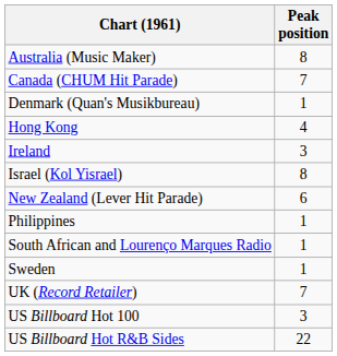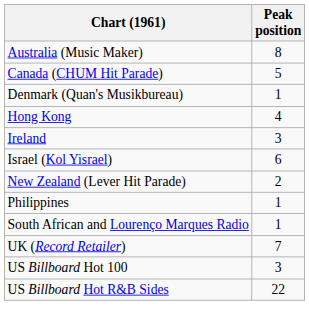 <table class="wikitable sortable">
 <tr>
 <th align="left">Chart (1961)</th>
 <th style="text-align:center;">Peak<br>position</th>
 </tr>
 <tr>
 <td align="left"><a href='#'>Australia</a> (Music Maker)</td>
 <td style="text-align:center;">8</td>
 </tr>
 <tr>
 <td align="left"><a href='#'>Canada</a> (<a href='#'>CHUM Hit Parade</a>)</td>
-<td style="text-align:center;">7</td>
+<td style="text-align:center;">5</td>
 </tr>
 <tr>
 <td align="left">Denmark (Quan's Musikbureau)</td>
 <td style="text-align:center;">1</td>
 </tr>
 <tr>
 <td align="left"><a href='#'>Hong Kong</a></td>
 <td style="text-align:center;">4</td>
 </tr>
 <tr>
 <td align="left"><a href='#'>Ireland</a></td>
 <td style="text-align:center;">3</td>
 </tr>
 <tr>
 <td align="left">Israel (<a href='#'>Kol Yisrael</a>)</td>
-<td style="text-align:center;">8</td>
+<td style="text-align:center;">6</td>
 </tr>
 <tr>
 <td align="left"><a href='#'>New Zealand</a> (Lever Hit Parade)</td>
-<td style="text-align:center;">6</td>
+<td style="text-align:center;">2</td>
 </tr>
 <tr>
 <td align="left">Philippines</td>
 <td style="text-align:center;">1</td>
 </tr>
 <tr>
 <td align="left">South African and <a href='#'>Lourenço Marques Radio</a></td>
-<td style="text-align:center;">1</td>
-</tr>
-<tr>
-<td align="left">Sweden</td>
 <td style="text-align:center;">1</td>
 </tr>
 <tr>
 <td align="left">UK (<em><a href='#'>Record Retailer</a></em>)</td>
 <td style="text-align:center;">7</td>
 </tr>
 <tr>
 <td align="left">US <em>Billboard</em> Hot 100</td>
 <td style="text-align:center;">3</td>
 </tr>
 <tr>
 <td align="left">US <em>Billboard</em> <a href='#'>Hot R&B Sides</a></td>
 <td style="text-align:center;">22</td>
 </tr>
 </table>
